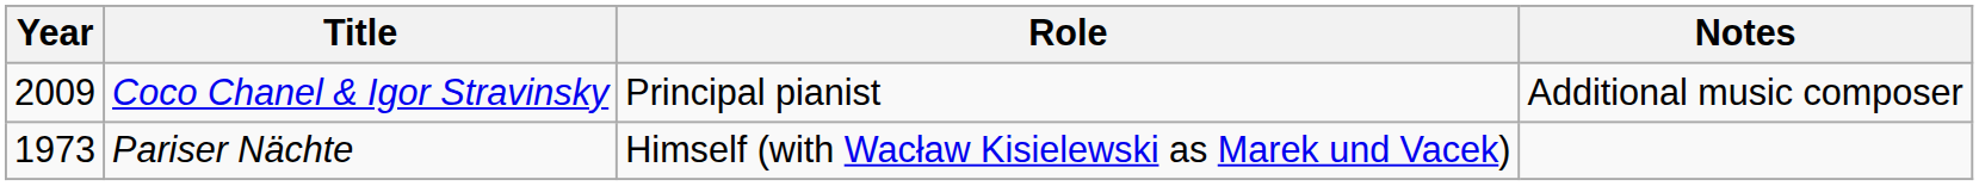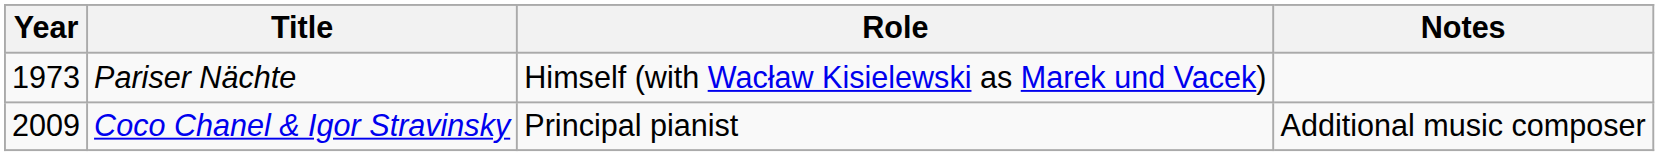 <table class="wikitable sortable">
 <tr>
 <th>Year</th>
 <th>Title</th>
 <th>Role</th>
 <th class="unsortable">Notes</th>
 </tr>
 <tr>
+<td>1973</td>
+<td><em>Pariser Nächte</em></td>
+<td>Himself (with <a href='#'>Wacław Kisielewski</a> as <a href='#'>Marek und Vacek</a>)</td>
+<td></td>
+</tr>
+<tr>
 <td>2009</td>
 <td><em><a href='#'>Coco Chanel & Igor Stravinsky</a></em></td>
 <td>Principal pianist</td>
 <td>Additional music composer</td>
 </tr>
-<tr>
-<td>1973</td>
-<td><em>Pariser Nächte</em></td>
-<td>Himself (with <a href='#'>Wacław Kisielewski</a> as <a href='#'>Marek und Vacek</a>)</td>
-<td></td>
-</tr>
 </table>
